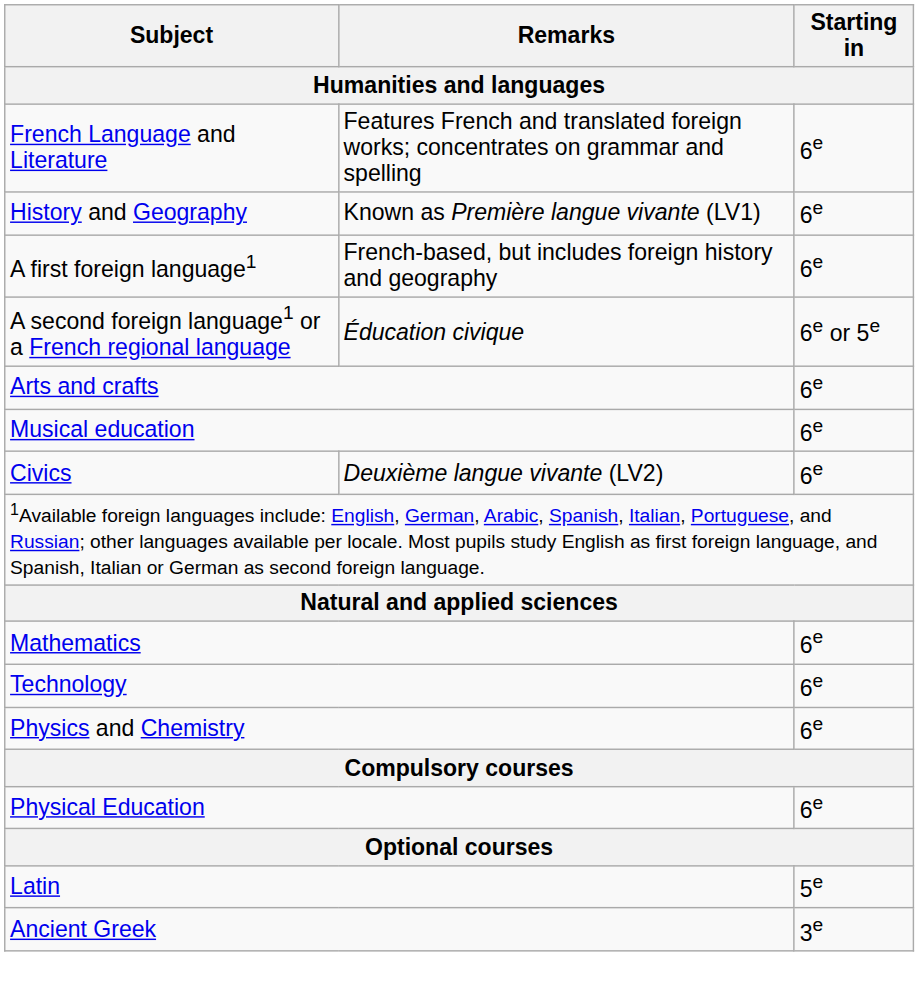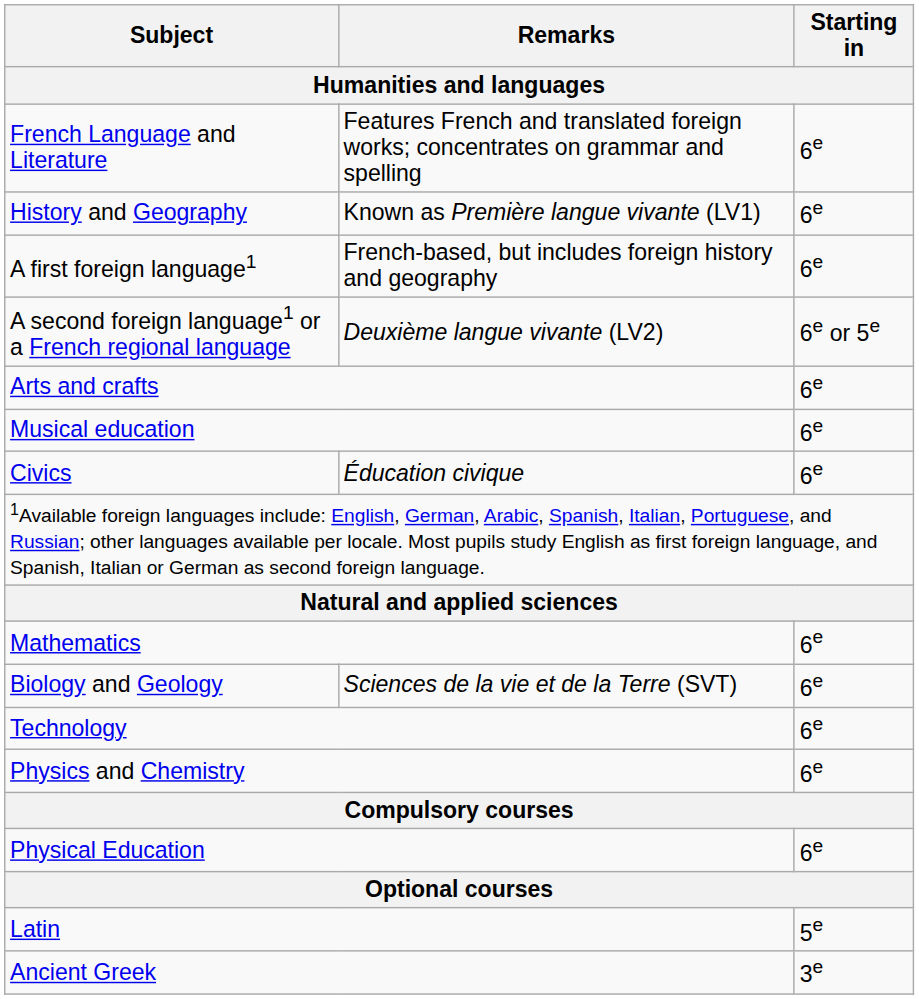 <table class="wikitable" align="right" style="width: 50%;">
 <tr>
 <th>Subject</th>
 <th>Remarks</th>
 <th>Starting in</th>
 </tr>
 <tr>
 <th colspan="3">Humanities and languages</th>
 </tr>
 <tr>
 <td><a href='#'>French Language</a> and <a href='#'>Literature</a></td>
 <td>Features French and translated foreign works; concentrates on grammar and spelling</td>
 <td>6<sup>e</sup></td>
 </tr>
 <tr>
 <td><a href='#'>History</a> and <a href='#'>Geography</a></td>
 <td>Known as <em>Première langue vivante</em> (LV1)</td>
 <td>6<sup>e</sup></td>
 </tr>
 <tr>
 <td>A first foreign language<sup>1</sup></td>
 <td>French-based, but includes foreign history and geography</td>
 <td>6<sup>e</sup></td>
 </tr>
 <tr>
 <td>A second foreign language<sup>1</sup> or a <a href='#'>French regional language</a></td>
-<td><em>Éducation civique</em></td>
+<td><em>Deuxième langue vivante</em> (LV2)</td>
 <td>6<sup>e</sup> or 5<sup>e</sup></td>
 </tr>
 <tr>
 <td colspan="2"><a href='#'>Arts and crafts</a></td>
 <td>6<sup>e</sup></td>
 </tr>
 <tr>
 <td colspan="2"><a href='#'>Musical education</a></td>
 <td>6<sup>e</sup></td>
 </tr>
 <tr>
 <td><a href='#'>Civics</a></td>
-<td><em>Deuxième langue vivante</em> (LV2)</td>
+<td><em>Éducation civique</em></td>
 <td>6<sup>e</sup></td>
 </tr>
 <tr>
 <td colspan="3"><small><sup>1</sup>Available foreign languages include: <a href='#'>English</a>, <a href='#'>German</a>, <a href='#'>Arabic</a>, <a href='#'>Spanish</a>, <a href='#'>Italian</a>, <a href='#'>Portuguese</a>, and <a href='#'>Russian</a>; other languages available per locale. Most pupils study English as first foreign language, and Spanish, Italian or German as second foreign language.</small></td>
 </tr>
 <tr>
 <th colspan="3">Natural and applied sciences</th>
 </tr>
 <tr>
 <td colspan="2"><a href='#'>Mathematics</a></td>
+<td>6<sup>e</sup></td>
+</tr>
+<tr>
+<td><a href='#'>Biology</a> and <a href='#'>Geology</a></td>
+<td><em>Sciences de la vie et de la Terre</em> (SVT)</td>
 <td>6<sup>e</sup></td>
 </tr>
 <tr>
 <td colspan="2"><a href='#'>Technology</a></td>
 <td>6<sup>e</sup></td>
 </tr>
 <tr>
 <td colspan="2"><a href='#'>Physics</a> and <a href='#'>Chemistry</a></td>
 <td>6<sup>e</sup></td>
 </tr>
 <tr>
 <th colspan="3">Compulsory courses</th>
 </tr>
 <tr>
 <td colspan="2"><a href='#'>Physical Education</a></td>
 <td>6<sup>e</sup></td>
 </tr>
 <tr>
 <th colspan="3">Optional courses</th>
 </tr>
 <tr>
 <td colspan="2"><a href='#'>Latin</a></td>
 <td>5<sup>e</sup></td>
 </tr>
 <tr>
 <td colspan="2"><a href='#'>Ancient Greek</a></td>
 <td>3<sup>e</sup></td>
 </tr>
 </table>
